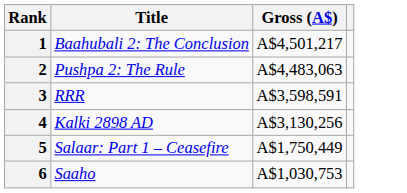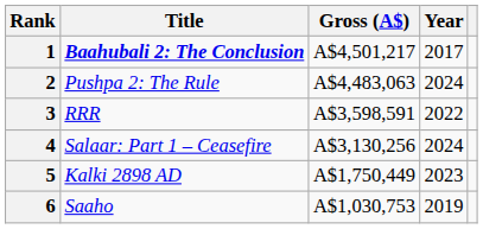 <table class="wikitable sortable plainrowheaders">
 <tr>
 <th scope="col">Rank</th>
 <th scope="col">Title</th>
 <th scope="col">Gross (<a href='#'>A$</a>)</th>
+<th scope="col">Year</th>
 <th scope="col" class="unsortable"></th>
 </tr>
 <tr>
 <th scope="row" style=text-align:right>1</th>
-<td><em><a href='#'>Baahubali 2: The Conclusion</a></em></td>
+<td><strong><em><a href='#'>Baahubali 2: The Conclusion</a></em></strong></td>
 <td align="right">A$4,501,217</td>
+<td align="center">2017</td>
 <td></td>
 </tr>
 <tr>
 <th scope="row" style="text-align:right">2</th>
 <td><em><a href='#'>Pushpa 2: The Rule</a></em></td>
 <td align="right">A$4,483,063</td>
+<td align="center">2024</td>
 <td></td>
 </tr>
 <tr>
 <th scope="row" style=text-align:right>3</th>
 <td><em><a href='#'>RRR</a></em></td>
 <td align="right">A$3,598,591</td>
+<td align="center">2022</td>
 <td></td>
 </tr>
 <tr>
 <th scope="row" style="text-align:right">4</th>
-<td><em><a href='#'>Kalki 2898 AD</a></em></td>
+<td><em><a href='#'>Salaar: Part 1 – Ceasefire</a></em></td>
 <td align="right">A$3,130,256</td>
+<td align="center">2024</td>
 <td></td>
 </tr>
 <tr>
 <th scope="row" style="text-align:right">5</th>
-<td><em><a href='#'>Salaar: Part 1 – Ceasefire</a></em></td>
+<td><em><a href='#'>Kalki 2898 AD</a></em></td>
 <td align="right">A$1,750,449</td>
+<td align="center">2023</td>
 <td></td>
 </tr>
 <tr>
 <th scope="row" style="text-align:right">6</th>
 <td><em><a href='#'>Saaho</a></em></td>
 <td align="right">A$1,030,753</td>
+<td align="center">2019</td>
 <td></td>
 </tr>
 </table>
